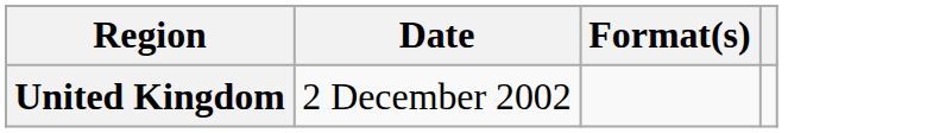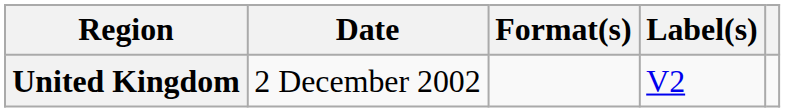 <table class="wikitable plainrowheaders">
 <tr>
 <th scope="col">Region</th>
 <th scope="col">Date</th>
 <th scope="col">Format(s)</th>
+<th scope="col">Label(s)</th>
 <th scope="col"></th>
 </tr>
 <tr>
 <th scope="row">United Kingdom</th>
 <td>2 December 2002</td>
 <td></td>
+<td><a href='#'>V2</a></td>
 <td align="center"></td>
 </tr>
 </table>
